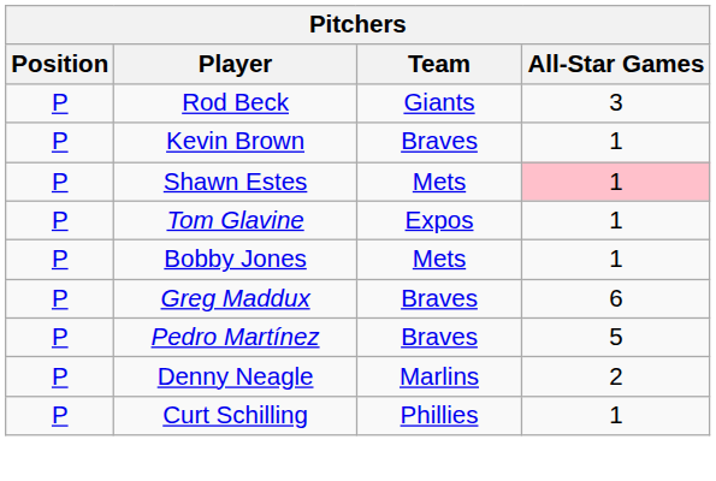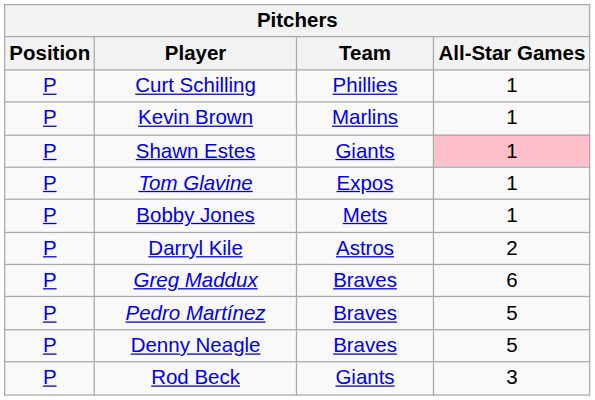 <table class="wikitable" style="font-size: 100%; text-align:center;">
 <tr>
 <th colspan="4">Pitchers</th>
 </tr>
 <tr>
 <th>Position</th>
 <th width="150">Player</th>
 <th width="100">Team</th>
 <th>All-Star Games</th>
 </tr>
 <tr>
 <td><a href='#'>P</a></td>
-<td><a href='#'>Rod Beck</a></td>
-<td><a href='#'>Giants</a></td>
-<td>3</td>
+<td><a href='#'>Curt Schilling</a></td>
+<td><a href='#'>Phillies</a></td>
+<td>1</td>
 </tr>
 <tr>
 <td><a href='#'>P</a></td>
 <td><a href='#'>Kevin Brown</a></td>
-<td><a href='#'>Braves</a></td>
+<td><a href='#'>Marlins</a></td>
 <td>1</td>
 </tr>
 <tr>
 <td><a href='#'>P</a></td>
 <td><a href='#'>Shawn Estes</a></td>
-<td><a href='#'>Mets</a></td>
+<td><a href='#'>Giants</a></td>
 <td style="background: pink;">1</td>
 </tr>
 <tr>
 <td><a href='#'>P</a></td>
 <td><em><a href='#'>Tom Glavine</a></em></td>
 <td><a href='#'>Expos</a></td>
 <td>1</td>
 </tr>
 <tr>
 <td><a href='#'>P</a></td>
 <td><a href='#'>Bobby Jones</a></td>
 <td><a href='#'>Mets</a></td>
 <td>1</td>
 </tr>
 <tr>
 <td><a href='#'>P</a></td>
+<td><a href='#'>Darryl Kile</a></td>
+<td><a href='#'>Astros</a></td>
+<td>2</td>
+</tr>
+<tr>
+<td><a href='#'>P</a></td>
 <td><em><a href='#'>Greg Maddux</a></em></td>
 <td><a href='#'>Braves</a></td>
 <td>6</td>
 </tr>
 <tr>
 <td><a href='#'>P</a></td>
 <td><em><a href='#'>Pedro Martínez</a></em></td>
 <td><a href='#'>Braves</a></td>
 <td>5</td>
 </tr>
 <tr>
 <td><a href='#'>P</a></td>
 <td><a href='#'>Denny Neagle</a></td>
-<td><a href='#'>Marlins</a></td>
-<td>2</td>
+<td><a href='#'>Braves</a></td>
+<td>5</td>
 </tr>
 <tr>
 <td><a href='#'>P</a></td>
-<td><a href='#'>Curt Schilling</a></td>
-<td><a href='#'>Phillies</a></td>
-<td>1</td>
+<td><a href='#'>Rod Beck</a></td>
+<td><a href='#'>Giants</a></td>
+<td>3</td>
 </tr>
 </table>
